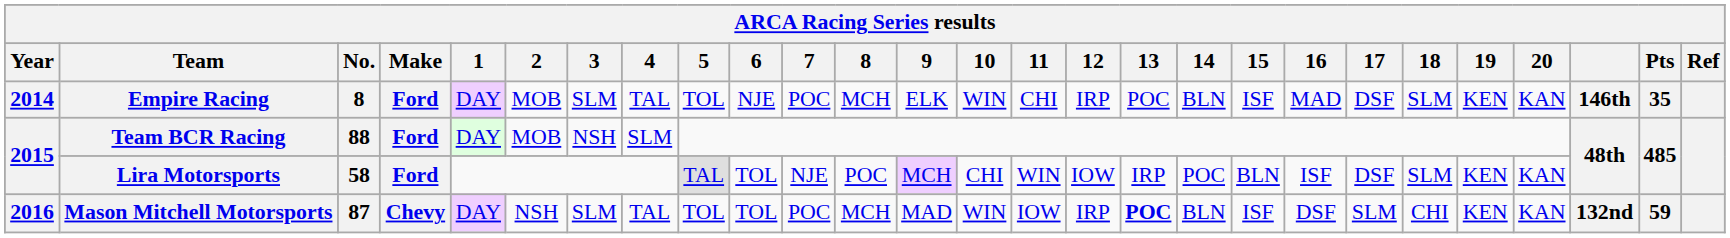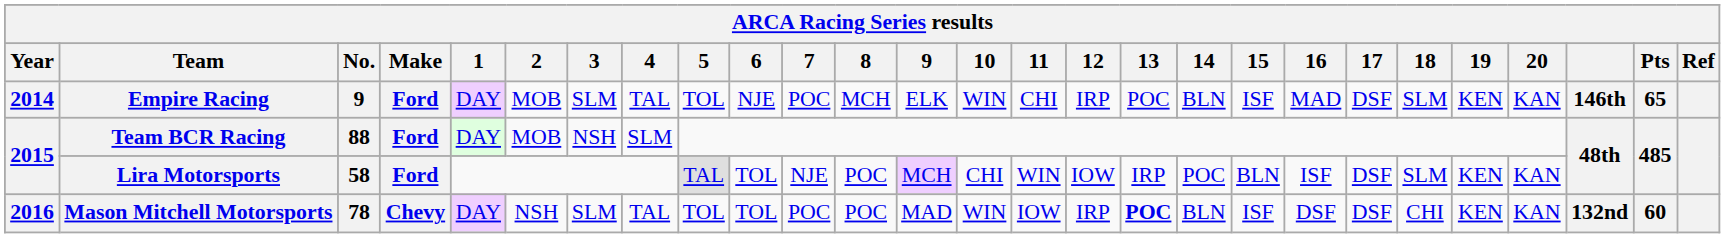 <table class="wikitable" style="text-align:center; font-size:75%">
 <tr>
 <th colspan=48><a href='#'>ARCA Racing Series</a> results</th>
 </tr>
 <tr>
 <th>Year</th>
 <th>Team</th>
 <th>No.</th>
 <th>Make</th>
 <th>1</th>
 <th>2</th>
 <th>3</th>
 <th>4</th>
 <th>5</th>
 <th>6</th>
 <th>7</th>
 <th>8</th>
 <th>9</th>
 <th>10</th>
 <th>11</th>
 <th>12</th>
 <th>13</th>
 <th>14</th>
 <th>15</th>
 <th>16</th>
 <th>17</th>
 <th>18</th>
 <th>19</th>
 <th>20</th>
 <th></th>
 <th>Pts</th>
 <th>Ref</th>
 </tr>
 <tr>
 <th><a href='#'>2014</a></th>
 <th><a href='#'>Empire Racing</a></th>
-<th>8</th>
+<th>9</th>
 <th><a href='#'>Ford</a></th>
 <td style="background:#EFCFFF;"><a href='#'>DAY</a><br></td>
 <td><a href='#'>MOB</a></td>
 <td><a href='#'>SLM</a></td>
 <td><a href='#'>TAL</a></td>
 <td><a href='#'>TOL</a></td>
 <td><a href='#'>NJE</a></td>
 <td><a href='#'>POC</a></td>
 <td><a href='#'>MCH</a></td>
 <td><a href='#'>ELK</a></td>
 <td><a href='#'>WIN</a></td>
 <td><a href='#'>CHI</a></td>
 <td><a href='#'>IRP</a></td>
 <td><a href='#'>POC</a></td>
 <td><a href='#'>BLN</a></td>
 <td><a href='#'>ISF</a></td>
 <td><a href='#'>MAD</a></td>
 <td><a href='#'>DSF</a></td>
 <td><a href='#'>SLM</a></td>
 <td><a href='#'>KEN</a></td>
 <td><a href='#'>KAN</a></td>
 <th>146th</th>
-<th>35</th>
+<th>65</th>
 <th></th>
 </tr>
 <tr>
 <th rowspan=2><a href='#'>2015</a></th>
 <th><a href='#'>Team BCR Racing</a></th>
 <th>88</th>
 <th><a href='#'>Ford</a></th>
 <td style="background:#DFFFDF;"><a href='#'>DAY</a><br></td>
 <td><a href='#'>MOB</a></td>
 <td><a href='#'>NSH</a></td>
 <td><a href='#'>SLM</a></td>
 <td colspan=16></td>
 <th rowspan=2>48th</th>
 <th rowspan=2>485</th>
 <th rowspan=2></th>
 </tr>
 <tr>
 <th><a href='#'>Lira Motorsports</a></th>
 <th>58</th>
 <th><a href='#'>Ford</a></th>
 <td colspan=4></td>
 <td style="background:#DFDFDF;"><a href='#'>TAL</a><br></td>
 <td><a href='#'>TOL</a></td>
 <td><a href='#'>NJE</a></td>
 <td><a href='#'>POC</a></td>
 <td style="background:#EFCFFF;"><a href='#'>MCH</a><br></td>
 <td><a href='#'>CHI</a></td>
 <td><a href='#'>WIN</a></td>
 <td><a href='#'>IOW</a></td>
 <td><a href='#'>IRP</a></td>
 <td><a href='#'>POC</a></td>
 <td><a href='#'>BLN</a></td>
 <td><a href='#'>ISF</a></td>
 <td><a href='#'>DSF</a></td>
 <td><a href='#'>SLM</a></td>
 <td><a href='#'>KEN</a></td>
 <td><a href='#'>KAN</a></td>
 </tr>
 <tr>
 <th><a href='#'>2016</a></th>
 <th><a href='#'>Mason Mitchell Motorsports</a></th>
-<th>87</th>
+<th>78</th>
 <th><a href='#'>Chevy</a></th>
 <td style="background:#EFCFFF;"><a href='#'>DAY</a><br></td>
 <td><a href='#'>NSH</a></td>
 <td><a href='#'>SLM</a></td>
 <td><a href='#'>TAL</a></td>
 <td><a href='#'>TOL</a></td>
 <td><a href='#'>TOL</a></td>
 <td><a href='#'>POC</a></td>
-<td><a href='#'>MCH</a></td>
+<td><a href='#'>POC</a></td>
 <td><a href='#'>MAD</a></td>
 <td><a href='#'>WIN</a></td>
 <td><a href='#'>IOW</a></td>
 <td><a href='#'>IRP</a></td>
 <td><strong><a href='#'>POC</a></strong></td>
 <td><a href='#'>BLN</a></td>
 <td><a href='#'>ISF</a></td>
 <td><a href='#'>DSF</a></td>
-<td><a href='#'>SLM</a></td>
+<td><a href='#'>DSF</a></td>
 <td><a href='#'>CHI</a></td>
 <td><a href='#'>KEN</a></td>
 <td><a href='#'>KAN</a></td>
 <th>132nd</th>
-<th>59</th>
+<th>60</th>
 <th></th>
 </tr>
 </table>
